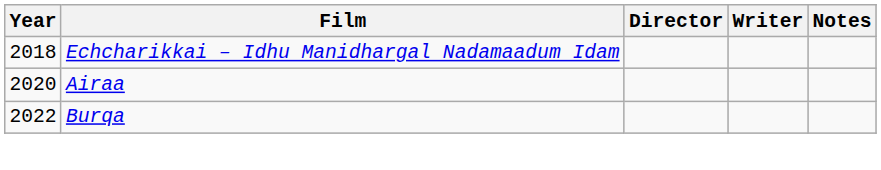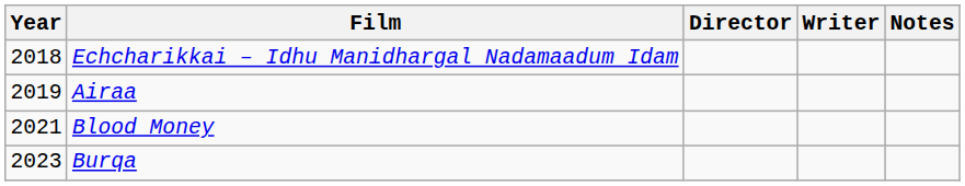 <table class="wikitable">
 <tr>
 <th>Year</th>
 <th>Film</th>
 <th>Director</th>
 <th>Writer</th>
 <th>Notes</th>
 </tr>
 <tr>
 <td>2018</td>
 <td><em><a href='#'>Echcharikkai – Idhu Manidhargal Nadamaadum Idam</a></em></td>
 <td style="text-align:center;"></td>
 <td style="text-align:center;"></td>
 <td></td>
 </tr>
 <tr>
-<td>2020</td>
+<td>2019</td>
 <td><em><a href='#'>Airaa</a></em></td>
 <td style="text-align:center;"></td>
 <td style="text-align:center;"></td>
 <td></td>
 </tr>
 <tr>
-<td>2022</td>
+<td>2021</td>
+<td><em><a href='#'>Blood Money</a></em></td>
+<td style="text-align:center;"></td>
+<td style="text-align:center;"></td>
+<td></td>
+</tr>
+<tr>
+<td>2023</td>
 <td><a href='#'><em>Burqa</em></a></td>
 <td style="text-align:center;"></td>
 <td style="text-align:center;"></td>
 <td></td>
 </tr>
 </table>
